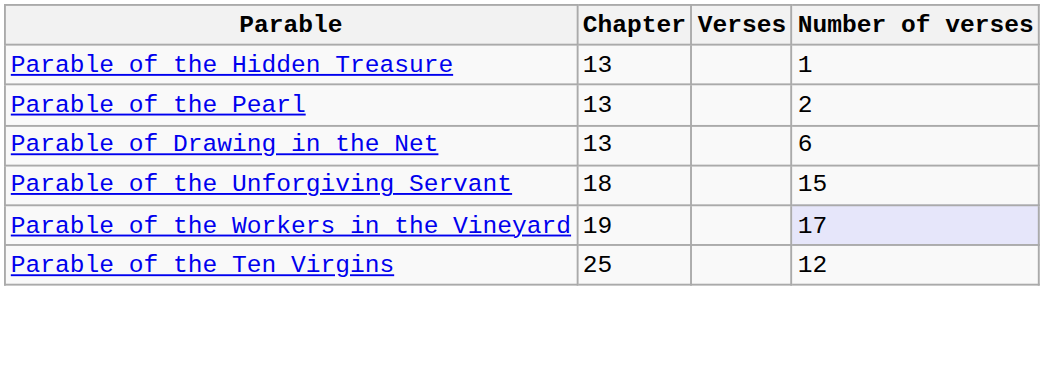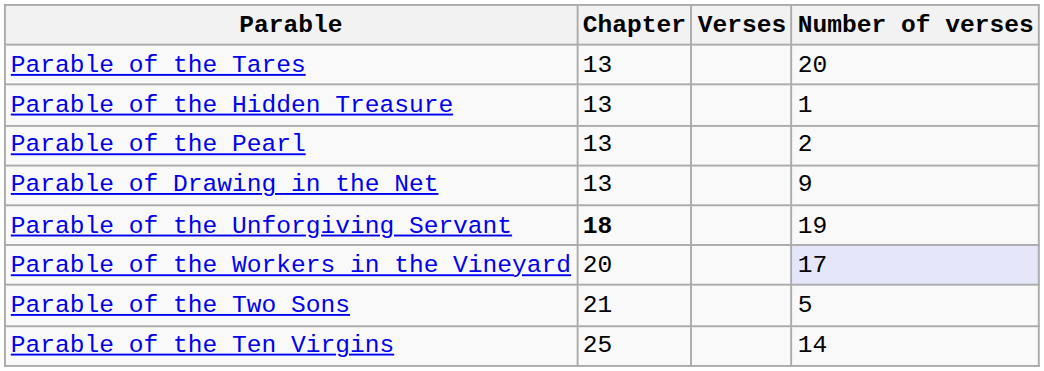 <table class="wikitable  sortable">
 <tr>
 <th>Parable</th>
 <th>Chapter</th>
 <th>Verses</th>
 <th>Number of verses</th>
+</tr>
+<tr>
+<td><a href='#'>Parable of the Tares</a></td>
+<td>13</td>
+<td></td>
+<td>20</td>
 </tr>
 <tr>
 <td><a href='#'>Parable of the Hidden Treasure</a></td>
 <td>13</td>
 <td></td>
 <td>1</td>
 </tr>
 <tr>
 <td><a href='#'>Parable of the Pearl</a></td>
 <td>13</td>
 <td></td>
 <td>2</td>
 </tr>
 <tr>
 <td><a href='#'>Parable of Drawing in the Net</a></td>
 <td>13</td>
 <td></td>
-<td>6</td>
+<td>9</td>
 </tr>
 <tr>
 <td><a href='#'>Parable of the Unforgiving Servant</a></td>
-<td>18</td>
+<td><strong>18</strong></td>
 <td></td>
-<td>15</td>
+<td>19</td>
 </tr>
 <tr>
 <td><a href='#'>Parable of the Workers in the Vineyard</a></td>
-<td>19</td>
+<td>20</td>
 <td></td>
 <td style="background: lavender;">17</td>
+</tr>
+<tr>
+<td><a href='#'>Parable of the Two Sons</a></td>
+<td>21</td>
+<td></td>
+<td>5</td>
 </tr>
 <tr>
 <td><a href='#'>Parable of the Ten Virgins</a></td>
 <td>25</td>
 <td></td>
-<td>12</td>
+<td>14</td>
 </tr>
 </table>
